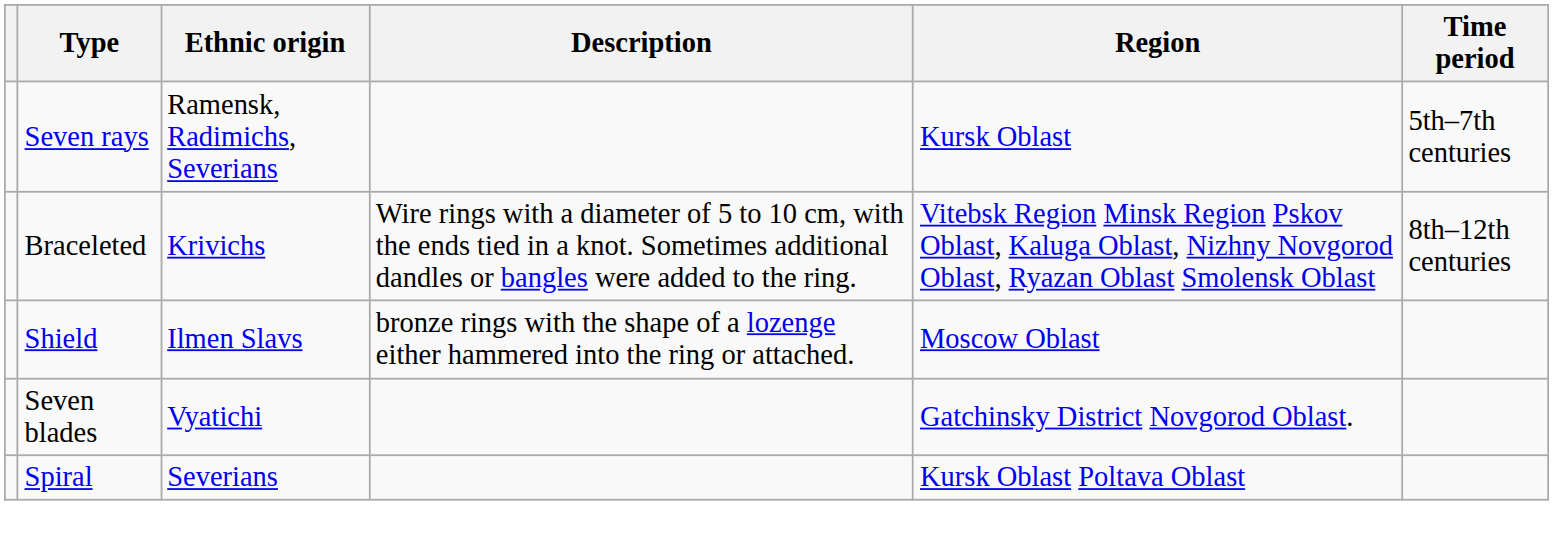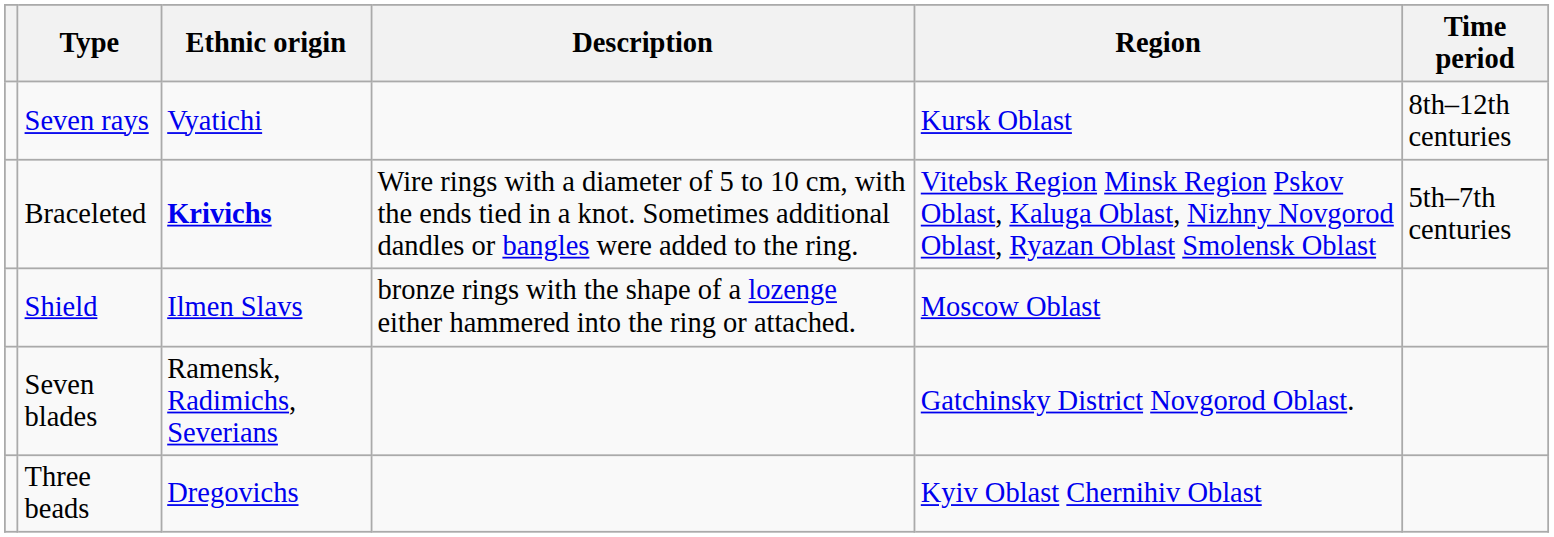 <table class="wikitable sortable">
 <tr style="background:#efefef;">
 <th></th>
 <th>Type</th>
 <th>Ethnic origin</th>
 <th>Description</th>
 <th>Region</th>
 <th>Time period</th>
 </tr>
 <tr>
 <td></td>
 <td><a href='#'>Seven rays</a></td>
-<td>Ramensk, <a href='#'>Radimichs</a>, <a href='#'>Severians</a></td>
+<td><a href='#'>Vyatichi</a></td>
 <td></td>
 <td><a href='#'>Kursk Oblast</a></td>
-<td>5th–7th centuries</td>
+<td>8th–12th centuries</td>
 </tr>
 <tr>
 <td></td>
 <td>Braceleted</td>
-<td><a href='#'>Krivichs</a></td>
+<td><strong><a href='#'>Krivichs</a></strong></td>
 <td>Wire rings with a diameter of 5 to 10 cm, with the ends tied in a knot. Sometimes additional dandles or <a href='#'>bangles</a> were added to the ring.</td>
 <td><a href='#'>Vitebsk Region</a> <a href='#'>Minsk Region</a> <a href='#'>Pskov Oblast</a>, <a href='#'>Kaluga Oblast</a>, <a href='#'>Nizhny Novgorod Oblast</a>, <a href='#'>Ryazan Oblast</a> <a href='#'>Smolensk Oblast</a></td>
-<td>8th–12th centuries</td>
+<td>5th–7th centuries</td>
 </tr>
 <tr>
 <td></td>
 <td><a href='#'>Shield</a></td>
 <td><a href='#'>Ilmen Slavs</a></td>
 <td>bronze rings with the shape of a <a href='#'>lozenge</a> either hammered into the ring or attached.</td>
 <td><a href='#'>Moscow Oblast</a></td>
 <td></td>
 </tr>
 <tr>
 <td></td>
 <td>Seven blades</td>
-<td><a href='#'>Vyatichi</a></td>
+<td>Ramensk, <a href='#'>Radimichs</a>, <a href='#'>Severians</a></td>
 <td></td>
 <td><a href='#'>Gatchinsky District</a> <a href='#'>Novgorod Oblast</a>.</td>
 <td></td>
 </tr>
 <tr>
 <td></td>
-<td><a href='#'>Spiral</a></td>
-<td><a href='#'>Severians</a></td>
+<td>Three beads</td>
+<td><a href='#'>Dregovichs</a></td>
 <td></td>
-<td><a href='#'>Kursk Oblast</a> <a href='#'>Poltava Oblast</a></td>
+<td><a href='#'>Kyiv Oblast</a> <a href='#'>Chernihiv Oblast</a></td>
 <td></td>
 </tr>
 </table>
